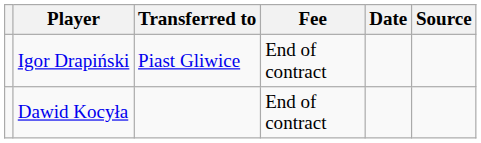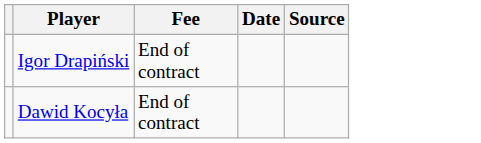 <table class="wikitable plainrowheaders sortable">
 <tr>
 <th></th>
 <th scope="col">Player</th>
-<th>Transferred to</th>
 <th style="width: 80px;">Fee</th>
 <th scope="col">Date</th>
 <th scope="col">Source</th>
 </tr>
 <tr>
 <td align="center"></td>
 <td> <a href='#'>Igor Drapiński</a></td>
-<td> <a href='#'>Piast Gliwice</a></td>
 <td>End of contract</td>
 <td></td>
 <td></td>
 </tr>
 <tr>
 <td align="center"></td>
 <td> <a href='#'>Dawid Kocyła</a></td>
-<td></td>
 <td>End of contract</td>
 <td></td>
 <td></td>
 </tr>
 </table>
